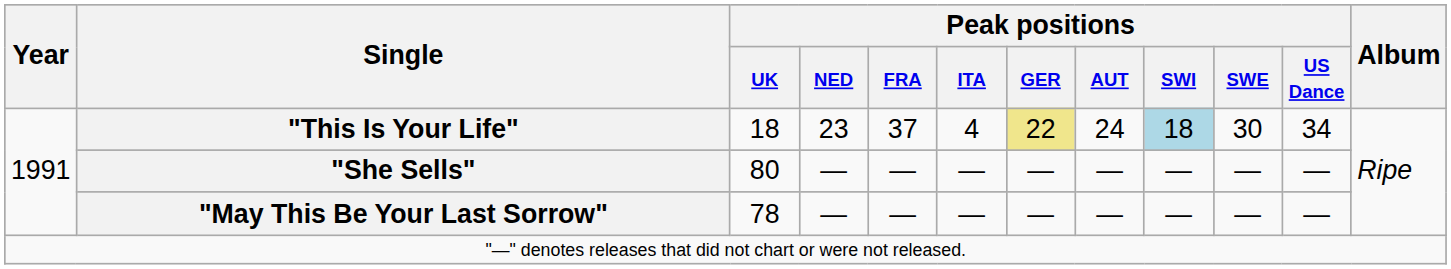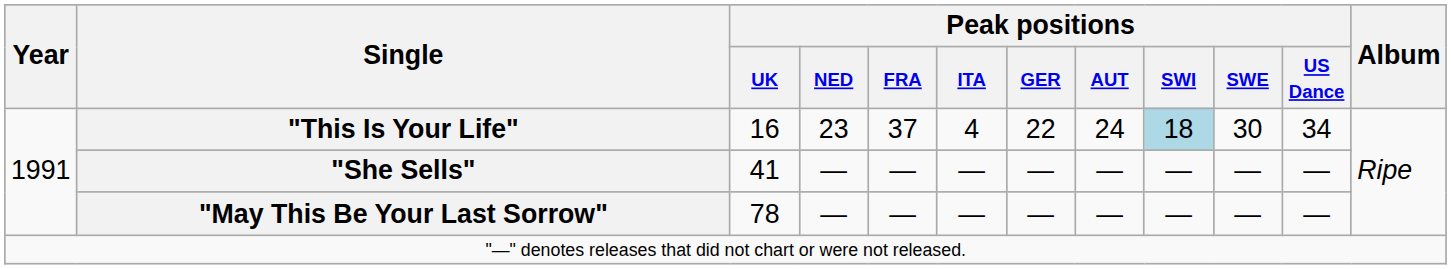 <table class="wikitable plainrowheaders" style="text-align:center;">
 <tr>
 <th rowspan="2">Year</th>
 <th rowspan="2" style="width:24em;">Single</th>
 <th colspan="9">Peak positions</th>
 <th rowspan="2">Album</th>
 </tr>
 <tr style="font-size:smaller;">
 <th width="35"><small><a href='#'>UK</a></small><br></th>
 <th width="35"><small><a href='#'>NED</a></small></th>
 <th width="35"><small><a href='#'>FRA</a></small></th>
 <th width="35"><small><a href='#'>ITA</a></small></th>
 <th width="35"><small><a href='#'>GER</a></small><br></th>
 <th width="35"><small><a href='#'>AUT</a></small></th>
 <th width="35"><small><a href='#'>SWI</a></small></th>
 <th width="35"><small><a href='#'>SWE</a></small></th>
 <th width="35"><small><a href='#'>US<br>Dance</a></small><br></th>
 </tr>
 <tr>
 <td rowspan="3">1991</td>
 <th scope="row">"This Is Your Life"</th>
-<td>18</td>
+<td>16</td>
 <td>23</td>
 <td>37</td>
 <td>4</td>
-<td style="background: khaki;">22</td>
+<td>22</td>
 <td>24</td>
 <td style="background: lightblue;">18</td>
 <td>30</td>
 <td>34</td>
 <td align="left" rowspan="3"><em>Ripe</em></td>
 </tr>
 <tr>
 <th scope="row">"She Sells"</th>
-<td>80</td>
+<td>41</td>
 <td>—</td>
 <td>—</td>
 <td>—</td>
 <td>—</td>
 <td>—</td>
 <td>—</td>
 <td>—</td>
 <td>—</td>
 </tr>
 <tr>
 <th scope="row">"May This Be Your Last Sorrow"</th>
 <td>78</td>
 <td>—</td>
 <td>—</td>
 <td>—</td>
 <td>—</td>
 <td>—</td>
 <td>—</td>
 <td>—</td>
 <td>—</td>
 </tr>
 <tr>
 <td align="center" colspan="12" style="font-size:8pt">"—" denotes releases that did not chart or were not released.</td>
 </tr>
 </table>
